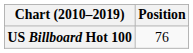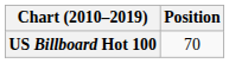 <table class="wikitable plainrowheaders" style="text-align:center">
 <tr>
 <th scope="col">Chart (2010–2019)</th>
 <th scope="col">Position</th>
 </tr>
 <tr>
 <th scope="row">US <em>Billboard</em> Hot 100</th>
-<td>76</td>
+<td>70</td>
 </tr>
 </table>
